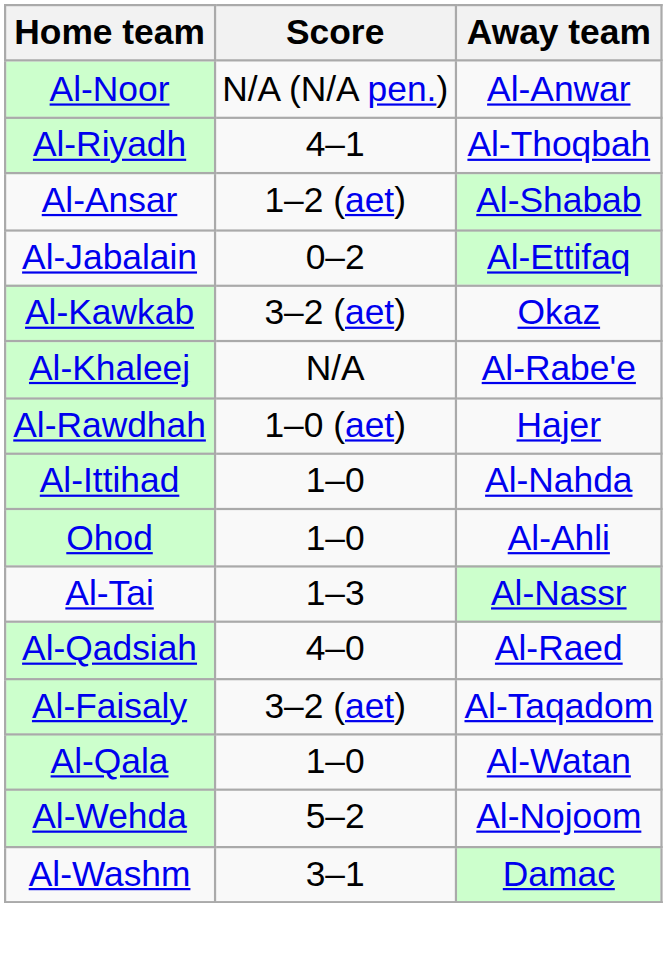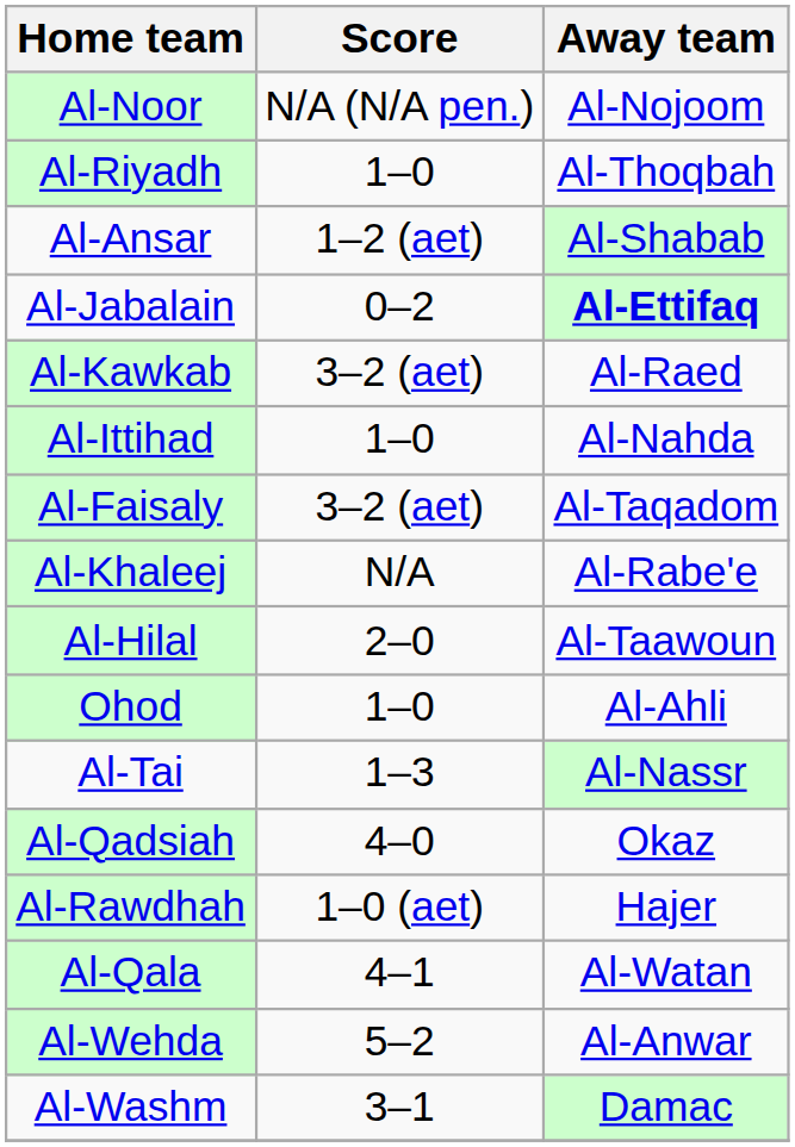 <table class="wikitable" style="text-align: center">
 <tr>
 <th>Home team</th>
 <th>Score</th>
 <th>Away team</th>
 </tr>
 <tr>
 <td bgcolor="ccffcc"><a href='#'>Al-Noor</a></td>
 <td>N/A (N/A <a href='#'>pen.</a>)</td>
-<td><a href='#'>Al-Anwar</a></td>
+<td><a href='#'>Al-Nojoom</a></td>
 </tr>
 <tr>
 <td bgcolor="ccffcc"><a href='#'>Al-Riyadh</a></td>
-<td>4–1</td>
+<td>1–0</td>
 <td><a href='#'>Al-Thoqbah</a></td>
 </tr>
 <tr>
 <td><a href='#'>Al-Ansar</a></td>
 <td>1–2 (<a href='#'>aet</a>)</td>
 <td bgcolor="ccffcc"><a href='#'>Al-Shabab</a></td>
 </tr>
 <tr>
 <td><a href='#'>Al-Jabalain</a></td>
 <td>0–2</td>
-<td bgcolor="ccffcc"><a href='#'>Al-Ettifaq</a></td>
+<td bgcolor="ccffcc"><strong><a href='#'>Al-Ettifaq</a></strong></td>
 </tr>
 <tr>
 <td bgcolor="ccffcc"><a href='#'>Al-Kawkab</a></td>
 <td>3–2 (<a href='#'>aet</a>)</td>
-<td><a href='#'>Okaz</a></td>
+<td><a href='#'>Al-Raed</a></td>
+</tr>
+<tr>
+<td bgcolor="ccffcc"><a href='#'>Al-Ittihad</a></td>
+<td>1–0</td>
+<td><a href='#'>Al-Nahda</a></td>
+</tr>
+<tr>
+<td bgcolor="ccffcc"><a href='#'>Al-Faisaly</a></td>
+<td>3–2 (<a href='#'>aet</a>)</td>
+<td><a href='#'>Al-Taqadom</a></td>
 </tr>
 <tr>
 <td bgcolor="ccffcc"><a href='#'>Al-Khaleej</a></td>
 <td>N/A</td>
 <td><a href='#'>Al-Rabe'e</a></td>
 </tr>
 <tr>
-<td bgcolor="ccffcc"><a href='#'>Al-Rawdhah</a></td>
-<td>1–0 (<a href='#'>aet</a>)</td>
-<td><a href='#'>Hajer</a></td>
-</tr>
-<tr>
-<td bgcolor="ccffcc"><a href='#'>Al-Ittihad</a></td>
-<td>1–0</td>
-<td><a href='#'>Al-Nahda</a></td>
+<td bgcolor="ccffcc"><a href='#'>Al-Hilal</a></td>
+<td>2–0</td>
+<td><a href='#'>Al-Taawoun</a></td>
 </tr>
 <tr>
 <td bgcolor="ccffcc"><a href='#'>Ohod</a></td>
 <td>1–0</td>
 <td><a href='#'>Al-Ahli</a></td>
 </tr>
 <tr>
 <td><a href='#'>Al-Tai</a></td>
 <td>1–3</td>
 <td bgcolor="ccffcc"><a href='#'>Al-Nassr</a></td>
 </tr>
 <tr>
 <td bgcolor="ccffcc"><a href='#'>Al-Qadsiah</a></td>
 <td>4–0</td>
-<td><a href='#'>Al-Raed</a></td>
+<td><a href='#'>Okaz</a></td>
 </tr>
 <tr>
-<td bgcolor="ccffcc"><a href='#'>Al-Faisaly</a></td>
-<td>3–2 (<a href='#'>aet</a>)</td>
-<td><a href='#'>Al-Taqadom</a></td>
+<td bgcolor="ccffcc"><a href='#'>Al-Rawdhah</a></td>
+<td>1–0 (<a href='#'>aet</a>)</td>
+<td><a href='#'>Hajer</a></td>
 </tr>
 <tr>
 <td bgcolor="ccffcc"><a href='#'>Al-Qala</a></td>
-<td>1–0</td>
+<td>4–1</td>
 <td><a href='#'>Al-Watan</a></td>
 </tr>
 <tr>
 <td bgcolor="ccffcc"><a href='#'>Al-Wehda</a></td>
 <td>5–2</td>
-<td><a href='#'>Al-Nojoom</a></td>
+<td><a href='#'>Al-Anwar</a></td>
 </tr>
 <tr>
 <td><a href='#'>Al-Washm</a></td>
 <td>3–1</td>
 <td bgcolor="ccffcc"><a href='#'>Damac</a></td>
 </tr>
 <tr>
 </tr>
 </table>
